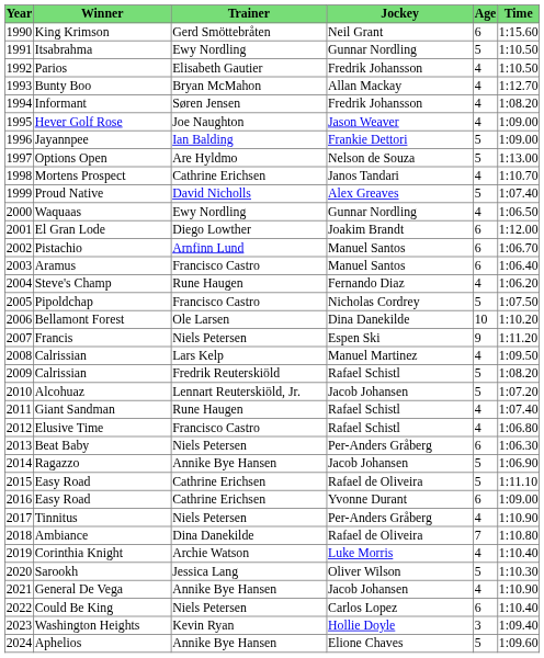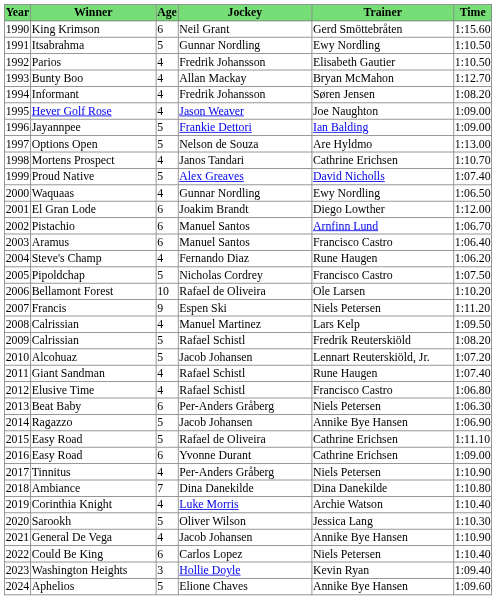 <table class = "sortable" | border="1" style="border-collapse: collapse; font-size:90%">
 <tr bgcolor="#77dd77" align="center">
 <th>Year</th>
 <th>Winner</th>
+<th>Age</th>
+<th>Jockey</th>
 <th>Trainer</th>
-<th>Jockey</th>
-<th>Age</th>
 <th>Time</th>
 </tr>
 <tr>
 <td>1990</td>
 <td width=150px>King Krimson</td>
+<td>6</td>
+<td width=160px>Neil Grant</td>
 <td width=170px>Gerd Smöttebråten</td>
-<td width=160px>Neil Grant</td>
-<td>6</td>
 <td>1:15.60</td>
 </tr>
 <tr>
 <td>1991</td>
 <td>Itsabrahma</td>
+<td>5</td>
+<td>Gunnar Nordling</td>
 <td>Ewy Nordling</td>
-<td>Gunnar Nordling</td>
-<td>5</td>
 <td>1:10.50</td>
 </tr>
 <tr>
 <td>1992</td>
 <td>Parios</td>
+<td>4</td>
+<td>Fredrik Johansson</td>
 <td>Elisabeth Gautier</td>
-<td>Fredrik Johansson</td>
-<td>4</td>
 <td>1:10.50</td>
 </tr>
 <tr>
 <td>1993</td>
 <td>Bunty Boo</td>
+<td>4</td>
+<td>Allan Mackay</td>
 <td>Bryan McMahon</td>
-<td>Allan Mackay</td>
-<td>4</td>
 <td>1:12.70</td>
 </tr>
 <tr>
 <td>1994</td>
 <td>Informant</td>
+<td>4</td>
+<td>Fredrik Johansson</td>
 <td>Søren Jensen</td>
-<td>Fredrik Johansson</td>
-<td>4</td>
 <td>1:08.20</td>
 </tr>
 <tr>
 <td>1995</td>
 <td><a href='#'>Hever Golf Rose</a></td>
+<td>4</td>
+<td><a href='#'>Jason Weaver</a></td>
 <td>Joe Naughton</td>
-<td><a href='#'>Jason Weaver</a></td>
-<td>4</td>
 <td>1:09.00</td>
 </tr>
 <tr>
 <td>1996</td>
 <td>Jayannpee</td>
+<td>5</td>
+<td><a href='#'>Frankie Dettori</a></td>
 <td><a href='#'>Ian Balding</a></td>
-<td><a href='#'>Frankie Dettori</a></td>
-<td>5</td>
 <td>1:09.00</td>
 </tr>
 <tr>
 <td>1997</td>
 <td>Options Open</td>
+<td>5</td>
+<td>Nelson de Souza</td>
 <td>Are Hyldmo</td>
-<td>Nelson de Souza</td>
-<td>5</td>
 <td>1:13.00</td>
 </tr>
 <tr>
 <td>1998</td>
 <td>Mortens Prospect</td>
+<td>4</td>
+<td>Janos Tandari</td>
 <td>Cathrine Erichsen</td>
-<td>Janos Tandari</td>
-<td>4</td>
 <td>1:10.70</td>
 </tr>
 <tr>
 <td>1999</td>
 <td>Proud Native</td>
+<td>5</td>
+<td><a href='#'>Alex Greaves</a></td>
 <td><a href='#'>David Nicholls</a></td>
-<td><a href='#'>Alex Greaves</a></td>
-<td>5</td>
 <td>1:07.40</td>
 </tr>
 <tr>
 <td>2000</td>
 <td>Waquaas</td>
+<td>4</td>
+<td>Gunnar Nordling</td>
 <td>Ewy Nordling</td>
-<td>Gunnar Nordling</td>
-<td>4</td>
 <td>1:06.50</td>
 </tr>
 <tr>
 <td>2001</td>
 <td>El Gran Lode</td>
+<td>6</td>
+<td>Joakim Brandt</td>
 <td>Diego Lowther</td>
-<td>Joakim Brandt</td>
-<td>6</td>
 <td>1:12.00</td>
 </tr>
 <tr>
 <td>2002</td>
 <td>Pistachio</td>
+<td>6</td>
+<td>Manuel Santos</td>
 <td><a href='#'>Arnfinn Lund</a></td>
-<td>Manuel Santos</td>
-<td>6</td>
 <td>1:06.70</td>
 </tr>
 <tr>
 <td>2003</td>
 <td>Aramus</td>
+<td>6</td>
+<td>Manuel Santos</td>
 <td>Francisco Castro</td>
-<td>Manuel Santos</td>
-<td>6</td>
 <td>1:06.40</td>
 </tr>
 <tr>
 <td>2004</td>
 <td>Steve's Champ</td>
+<td>4</td>
+<td>Fernando Diaz</td>
 <td>Rune Haugen</td>
-<td>Fernando Diaz</td>
-<td>4</td>
 <td>1:06.20</td>
 </tr>
 <tr>
 <td>2005</td>
 <td>Pipoldchap</td>
+<td>5</td>
+<td>Nicholas Cordrey</td>
 <td>Francisco Castro</td>
-<td>Nicholas Cordrey</td>
-<td>5</td>
 <td>1:07.50</td>
 </tr>
 <tr>
 <td>2006</td>
 <td>Bellamont Forest</td>
+<td>10</td>
+<td>Rafael de Oliveira</td>
 <td>Ole Larsen</td>
-<td>Dina Danekilde</td>
-<td>10</td>
 <td>1:10.20</td>
 </tr>
 <tr>
 <td>2007</td>
 <td>Francis</td>
+<td>9</td>
+<td>Espen Ski</td>
 <td>Niels Petersen</td>
-<td>Espen Ski</td>
-<td>9</td>
 <td>1:11.20</td>
 </tr>
 <tr>
 <td>2008</td>
 <td>Calrissian</td>
+<td>4</td>
+<td>Manuel Martinez</td>
 <td>Lars Kelp</td>
-<td>Manuel Martinez</td>
-<td>4</td>
 <td>1:09.50</td>
 </tr>
 <tr>
 <td>2009</td>
 <td>Calrissian</td>
+<td>5</td>
+<td>Rafael Schistl</td>
 <td>Fredrik Reuterskiöld</td>
-<td>Rafael Schistl</td>
-<td>5</td>
 <td>1:08.20</td>
 </tr>
 <tr>
 <td>2010</td>
 <td>Alcohuaz</td>
+<td>5</td>
+<td>Jacob Johansen</td>
 <td>Lennart Reuterskiöld, Jr.</td>
-<td>Jacob Johansen</td>
-<td>5</td>
 <td>1:07.20</td>
 </tr>
 <tr>
 <td>2011</td>
 <td>Giant Sandman</td>
+<td>4</td>
+<td>Rafael Schistl</td>
 <td>Rune Haugen</td>
-<td>Rafael Schistl</td>
-<td>4</td>
 <td>1:07.40</td>
 </tr>
 <tr>
 <td>2012</td>
 <td>Elusive Time</td>
+<td>4</td>
+<td>Rafael Schistl</td>
 <td>Francisco Castro</td>
-<td>Rafael Schistl</td>
-<td>4</td>
 <td>1:06.80</td>
 </tr>
 <tr>
 <td>2013</td>
 <td>Beat Baby</td>
+<td>6</td>
+<td>Per-Anders Gråberg</td>
 <td>Niels Petersen</td>
-<td>Per-Anders Gråberg</td>
-<td>6</td>
 <td>1:06.30</td>
 </tr>
 <tr>
 <td>2014</td>
 <td>Ragazzo</td>
+<td>5</td>
+<td>Jacob Johansen</td>
 <td>Annike Bye Hansen</td>
-<td>Jacob Johansen</td>
-<td>5</td>
 <td>1:06.90</td>
 </tr>
 <tr>
 <td>2015</td>
 <td>Easy Road</td>
+<td>5</td>
+<td>Rafael de Oliveira</td>
 <td>Cathrine Erichsen</td>
-<td>Rafael de Oliveira</td>
-<td>5</td>
 <td>1:11.10</td>
 </tr>
 <tr>
 <td>2016</td>
 <td>Easy Road</td>
+<td>6</td>
+<td>Yvonne Durant</td>
 <td>Cathrine Erichsen</td>
-<td>Yvonne Durant</td>
-<td>6</td>
 <td>1:09.00</td>
 </tr>
 <tr>
 <td>2017</td>
 <td>Tinnitus</td>
+<td>4</td>
+<td>Per-Anders Gråberg</td>
 <td>Niels Petersen</td>
-<td>Per-Anders Gråberg</td>
-<td>4</td>
 <td>1:10.90</td>
 </tr>
 <tr>
 <td>2018</td>
 <td>Ambiance</td>
+<td>7</td>
 <td>Dina Danekilde</td>
-<td>Rafael de Oliveira</td>
-<td>7</td>
+<td>Dina Danekilde</td>
 <td>1:10.80</td>
 </tr>
 <tr>
 <td>2019</td>
 <td>Corinthia Knight</td>
+<td>4</td>
+<td><a href='#'>Luke Morris</a></td>
 <td>Archie Watson</td>
-<td><a href='#'>Luke Morris</a></td>
-<td>4</td>
 <td>1:10.40</td>
 </tr>
 <tr>
 <td>2020</td>
 <td>Sarookh</td>
+<td>5</td>
+<td>Oliver Wilson</td>
 <td>Jessica Lang</td>
-<td>Oliver Wilson</td>
-<td>5</td>
 <td>1:10.30</td>
 </tr>
 <tr>
 <td>2021</td>
 <td>General De Vega</td>
+<td>4</td>
+<td>Jacob Johansen</td>
 <td>Annike Bye Hansen</td>
-<td>Jacob Johansen</td>
-<td>4</td>
 <td>1:10.90</td>
 </tr>
 <tr>
 <td>2022</td>
 <td>Could Be King</td>
+<td>6</td>
+<td>Carlos Lopez</td>
 <td>Niels Petersen</td>
-<td>Carlos Lopez</td>
-<td>6</td>
 <td>1:10.40</td>
 </tr>
 <tr>
 <td>2023</td>
 <td>Washington Heights</td>
+<td>3</td>
+<td><a href='#'>Hollie Doyle</a></td>
 <td>Kevin Ryan</td>
-<td><a href='#'>Hollie Doyle</a></td>
-<td>3</td>
 <td>1:09.40</td>
 </tr>
 <tr>
 <td>2024</td>
 <td>Aphelios</td>
+<td>5</td>
+<td>Elione Chaves</td>
 <td>Annike Bye Hansen</td>
-<td>Elione Chaves</td>
-<td>5</td>
 <td>1:09.60</td>
 </tr>
 </table>
